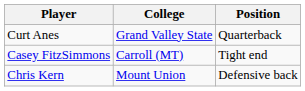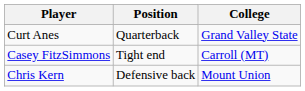 <table class="wikitable">
 <tr>
 <th>Player</th>
+<th>Position</th>
 <th>College</th>
-<th>Position</th>
 </tr>
 <tr>
 <td>Curt Anes</td>
+<td>Quarterback</td>
 <td><a href='#'>Grand Valley State</a></td>
-<td>Quarterback</td>
 </tr>
 <tr>
 <td><a href='#'>Casey FitzSimmons</a></td>
+<td>Tight end</td>
 <td><a href='#'>Carroll (MT)</a></td>
-<td>Tight end</td>
 </tr>
 <tr>
 <td><a href='#'>Chris Kern</a></td>
+<td>Defensive back</td>
 <td><a href='#'>Mount Union</a></td>
-<td>Defensive back</td>
 </tr>
 </table>
